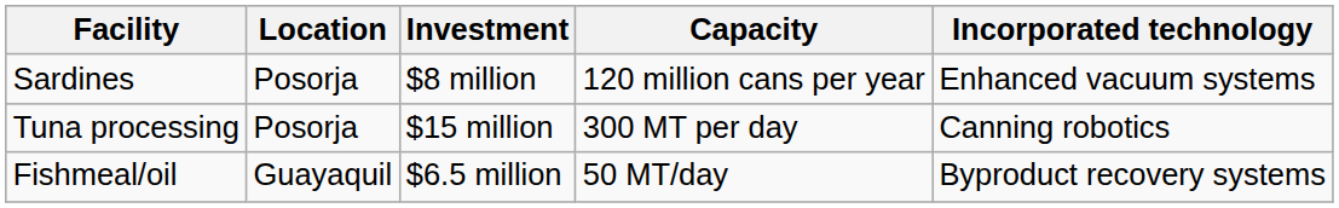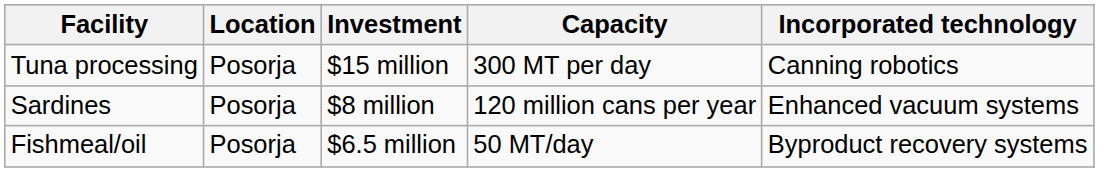 <table class="wikitable">
 <tr>
 <th>Facility</th>
 <th>Location</th>
 <th>Investment</th>
 <th>Capacity</th>
 <th>Incorporated technology</th>
 </tr>
 <tr>
+<td>Tuna processing</td>
+<td>Posorja</td>
+<td>$15 million</td>
+<td>300 MT per day</td>
+<td>Canning robotics</td>
+</tr>
+<tr>
 <td>Sardines</td>
 <td>Posorja</td>
 <td>$8 million</td>
 <td>120 million cans per year</td>
 <td>Enhanced vacuum systems</td>
 </tr>
 <tr>
-<td>Tuna processing</td>
+<td>Fishmeal/oil</td>
 <td>Posorja</td>
-<td>$15 million</td>
-<td>300 MT per day</td>
-<td>Canning robotics</td>
-</tr>
-<tr>
-<td>Fishmeal/oil</td>
-<td>Guayaquil</td>
 <td>$6.5 million</td>
 <td>50 MT/day</td>
 <td>Byproduct recovery systems</td>
 </tr>
 </table>
